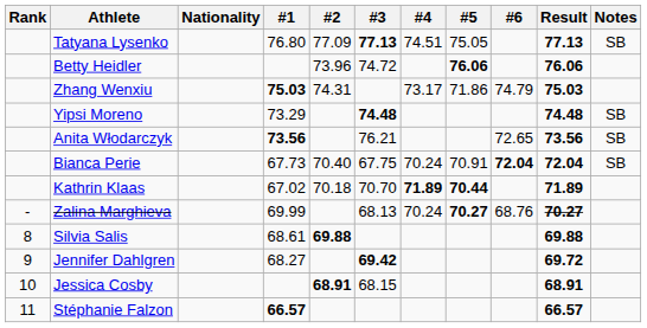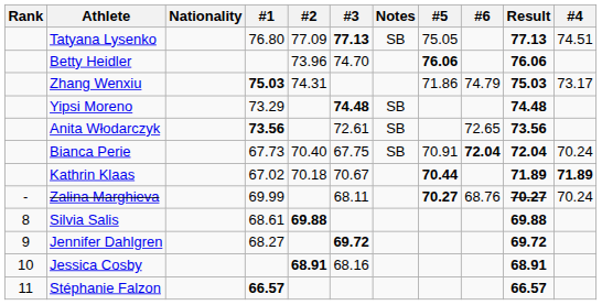 <table class="wikitable sortable" style="text-align:center">
 <tr>
 <th>Rank</th>
 <th>Athlete</th>
 <th>Nationality</th>
 <th>#1</th>
 <th>#2</th>
 <th>#3</th>
-<th>#4</th>
+<th>Notes</th>
 <th>#5</th>
 <th>#6</th>
 <th>Result</th>
-<th>Notes</th>
+<th>#4</th>
 </tr>
 <tr>
 <td></td>
 <td align=left><a href='#'>Tatyana Lysenko</a></td>
 <td align=left></td>
 <td>76.80</td>
 <td>77.09</td>
 <td><strong>77.13</strong></td>
-<td>74.51</td>
+<td>SB</td>
 <td>75.05</td>
 <td></td>
 <td><strong>77.13</strong></td>
-<td>SB</td>
+<td>74.51</td>
 </tr>
 <tr>
 <td></td>
 <td align=left><a href='#'>Betty Heidler</a></td>
 <td align=left></td>
 <td></td>
 <td>73.96</td>
-<td>74.72</td>
+<td>74.70</td>
 <td></td>
 <td><strong>76.06</strong></td>
 <td></td>
 <td><strong>76.06</strong></td>
 <td></td>
 </tr>
 <tr>
 <td></td>
 <td align=left><a href='#'>Zhang Wenxiu</a></td>
 <td align=left></td>
 <td><strong>75.03</strong></td>
 <td>74.31</td>
 <td></td>
-<td>73.17</td>
+<td></td>
 <td>71.86</td>
 <td>74.79</td>
 <td><strong>75.03</strong></td>
-<td></td>
+<td>73.17</td>
 </tr>
 <tr>
 <td></td>
 <td align=left><a href='#'>Yipsi Moreno</a></td>
 <td align=left></td>
 <td>73.29</td>
 <td></td>
 <td><strong>74.48</strong></td>
-<td></td>
+<td>SB</td>
 <td></td>
 <td></td>
 <td><strong>74.48</strong></td>
-<td>SB</td>
+<td></td>
 </tr>
 <tr>
 <td></td>
 <td align=left><a href='#'>Anita Włodarczyk</a></td>
 <td align=left></td>
 <td><strong>73.56</strong></td>
 <td></td>
-<td>76.21</td>
-<td></td>
+<td>72.61</td>
+<td>SB</td>
 <td></td>
 <td>72.65</td>
 <td><strong>73.56</strong></td>
-<td>SB</td>
+<td></td>
 </tr>
 <tr>
 <td></td>
 <td align=left><a href='#'>Bianca Perie</a></td>
 <td align=left></td>
 <td>67.73</td>
 <td>70.40</td>
 <td>67.75</td>
-<td>70.24</td>
+<td>SB</td>
 <td>70.91</td>
 <td><strong>72.04</strong></td>
 <td><strong>72.04</strong></td>
-<td>SB</td>
+<td>70.24</td>
 </tr>
 <tr>
 <td></td>
 <td align=left><a href='#'>Kathrin Klaas</a></td>
 <td align=left></td>
 <td>67.02</td>
 <td>70.18</td>
-<td>70.70</td>
-<td><strong>71.89</strong></td>
+<td>70.67</td>
+<td></td>
 <td><strong>70.44</strong></td>
 <td></td>
 <td><strong>71.89</strong></td>
-<td></td>
+<td><strong>71.89</strong></td>
 </tr>
 <tr>
 <td>-</td>
 <td align=left><del><a href='#'>Zalina Marghieva</a></del></td>
 <td align=left><del></del></td>
 <td>69.99</td>
 <td></td>
-<td>68.13</td>
-<td>70.24</td>
+<td>68.11</td>
+<td></td>
 <td><strong>70.27</strong></td>
 <td>68.76</td>
 <td><del><strong>70.27</strong></del></td>
-<td></td>
+<td>70.24</td>
 </tr>
 <tr>
 <td>8</td>
 <td align=left><a href='#'>Silvia Salis</a></td>
 <td align=left></td>
 <td>68.61</td>
 <td><strong>69.88</strong></td>
 <td></td>
 <td></td>
 <td></td>
 <td></td>
 <td><strong>69.88</strong></td>
 <td></td>
 </tr>
 <tr>
 <td>9</td>
 <td align=left><a href='#'>Jennifer Dahlgren</a></td>
 <td align=left></td>
 <td>68.27</td>
 <td></td>
-<td><strong>69.42</strong></td>
+<td><strong>69.72</strong></td>
 <td></td>
 <td></td>
 <td></td>
 <td><strong>69.72</strong></td>
 <td></td>
 </tr>
 <tr>
 <td>10</td>
 <td align=left><a href='#'>Jessica Cosby</a></td>
 <td align=left></td>
 <td></td>
 <td><strong>68.91</strong></td>
-<td>68.15</td>
+<td>68.16</td>
 <td></td>
 <td></td>
 <td></td>
 <td><strong>68.91</strong></td>
 <td></td>
 </tr>
 <tr>
 <td>11</td>
 <td align=left><a href='#'>Stéphanie Falzon</a></td>
 <td align=left></td>
 <td><strong>66.57</strong></td>
 <td></td>
 <td></td>
 <td></td>
 <td></td>
 <td></td>
 <td><strong>66.57</strong></td>
 <td></td>
 </tr>
 </table>
